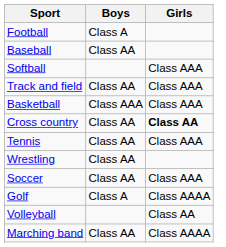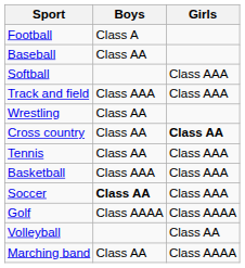 <table class="wikitable">
 <tr>
 <th>Sport</th>
 <th>Boys</th>
 <th>Girls</th>
 </tr>
 <tr>
 <td><a href='#'>Football</a></td>
 <td>Class A</td>
 </tr>
 <tr>
 <td><a href='#'>Baseball</a></td>
 <td>Class AA</td>
 <td></td>
 </tr>
 <tr>
 <td><a href='#'>Softball</a></td>
 <td></td>
 <td>Class AAA</td>
 </tr>
 <tr>
 <td><a href='#'>Track and field</a></td>
-<td>Class AA</td>
+<td>Class AAA</td>
 <td>Class AAA</td>
 </tr>
 <tr>
-<td><a href='#'>Basketball</a></td>
-<td>Class AAA</td>
-<td>Class AAA</td>
+<td><a href='#'>Wrestling</a></td>
+<td>Class AA</td>
+<td></td>
 </tr>
 <tr>
 <td><a href='#'>Cross country</a></td>
 <td>Class AA</td>
 <td><strong>Class AA</strong></td>
 </tr>
 <tr>
 <td><a href='#'>Tennis</a></td>
 <td>Class AA</td>
 <td>Class AAA</td>
 </tr>
 <tr>
-<td><a href='#'>Wrestling</a></td>
-<td>Class AA</td>
-<td></td>
+<td><a href='#'>Basketball</a></td>
+<td>Class AAA</td>
+<td>Class AAA</td>
 </tr>
 <tr>
 <td><a href='#'>Soccer</a></td>
-<td>Class AA</td>
+<td><strong>Class AA</strong></td>
 <td>Class AAA</td>
 </tr>
 <tr>
 <td><a href='#'>Golf</a></td>
-<td>Class A</td>
+<td>Class AAAA</td>
 <td>Class AAAA</td>
 </tr>
 <tr>
 <td><a href='#'>Volleyball</a></td>
 <td></td>
 <td>Class AA</td>
 </tr>
 <tr>
 <td><a href='#'>Marching band</a></td>
 <td>Class AA</td>
 <td>Class AAAA</td>
 </tr>
 </table>
